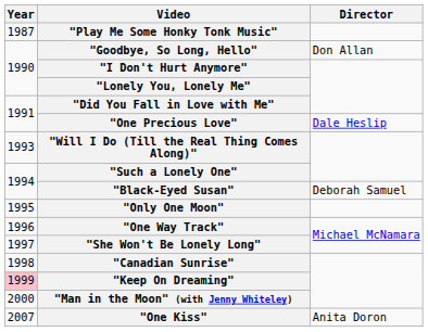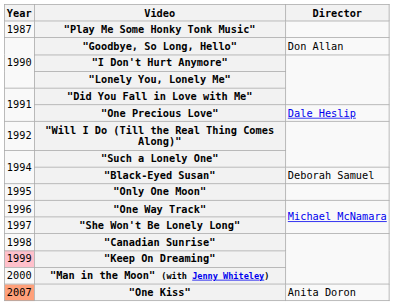 <table class="wikitable plainrowheaders">
 <tr>
 <th>Year</th>
 <th style="width:24em;">Video</th>
 <th>Director</th>
 </tr>
 <tr>
 <td>1987</td>
 <th scope="row">"Play Me Some Honky Tonk Music"</th>
 </tr>
 <tr>
 <td rowspan="3">1990</td>
 <th scope="row">"Goodbye, So Long, Hello"</th>
 <td>Don Allan</td>
 </tr>
 <tr>
 <th scope="row">"I Don't Hurt Anymore"</th>
 </tr>
 <tr>
 <th scope="row">"Lonely You, Lonely Me"</th>
 </tr>
 <tr>
 <td rowspan="2">1991</td>
 <th scope="row">"Did You Fall in Love with Me"</th>
 </tr>
 <tr>
 <th scope="row">"One Precious Love"</th>
 <td><a href='#'>Dale Heslip</a></td>
 </tr>
 <tr>
-<td>1993</td>
+<td>1992</td>
 <th scope="row">"Will I Do (Till the Real Thing Comes Along)"</th>
 </tr>
 <tr>
 <td rowspan="2">1994</td>
 <th scope="row">"Such a Lonely One"</th>
 </tr>
 <tr>
 <th scope="row">"Black-Eyed Susan"</th>
 <td>Deborah Samuel</td>
 </tr>
 <tr>
 <td>1995</td>
 <th scope="row">"Only One Moon"</th>
 </tr>
 <tr>
 <td>1996</td>
 <th scope="row">"One Way Track"</th>
 <td rowspan="2"><a href='#'>Michael McNamara</a></td>
 </tr>
 <tr>
 <td>1997</td>
 <th scope="row">"She Won't Be Lonely Long"</th>
 </tr>
 <tr>
 <td>1998</td>
 <th scope="row">"Canadian Sunrise"</th>
 </tr>
 <tr>
 <td style="background: pink;">1999</td>
 <th scope="row">"Keep On Dreaming"</th>
 </tr>
 <tr>
 <td>2000</td>
 <th scope="row">"Man in the Moon" <small>(with <a href='#'>Jenny Whiteley</a>)</small></th>
 </tr>
 <tr>
-<td>2007</td>
+<td style="background: lightsalmon;">2007</td>
 <th scope="row">"One Kiss"</th>
 <td>Anita Doron</td>
 </tr>
 </table>
